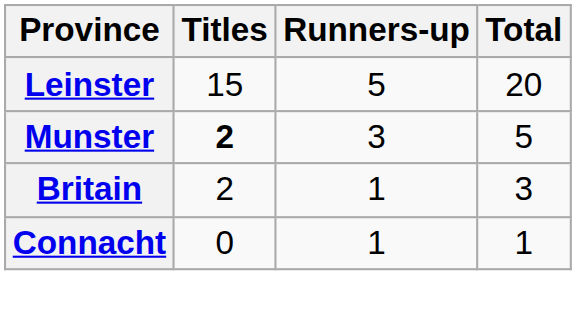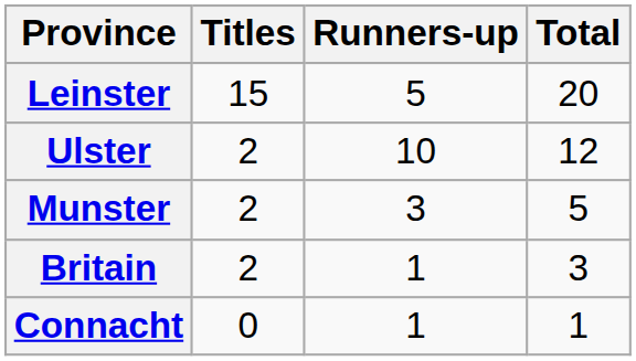 <table class="wikitable plainrowheaders sortable">
 <tr>
 <th scope="col">Province</th>
 <th scope="col">Titles</th>
 <th scope="col">Runners-up</th>
 <th scope="col">Total</th>
 </tr>
 <tr>
 <th scope="row"> <a href='#'>Leinster</a></th>
 <td align="center">15</td>
 <td align="center">5</td>
 <td align="center">20</td>
 </tr>
 <tr>
+<th scope="row"> <a href='#'>Ulster</a></th>
+<td align="center">2</td>
+<td align="center">10</td>
+<td align="center">12</td>
+</tr>
+<tr>
 <th scope="row"> <a href='#'>Munster</a></th>
-<td align="center"><strong>2</strong></td>
+<td align="center">2</td>
 <td align="center">3</td>
 <td align="center">5</td>
 </tr>
 <tr>
 <th scope="row"> <a href='#'>Britain</a></th>
 <td align="center">2</td>
 <td align="center">1</td>
 <td align="center">3</td>
 </tr>
 <tr>
 <th scope="row"> <a href='#'>Connacht</a></th>
 <td align="center">0</td>
 <td align="center">1</td>
 <td align="center">1</td>
 </tr>
 </table>
